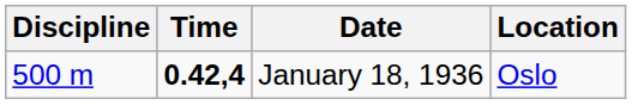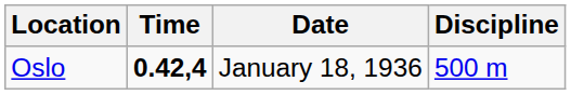 <table class='wikitable'>
 <tr>
-<th>Discipline</th>
+<th>Location</th>
 <th>Time</th>
 <th>Date</th>
-<th>Location</th>
+<th>Discipline</th>
 </tr>
 <tr>
-<td><a href='#'>500 m</a></td>
+<td align=left> <a href='#'>Oslo</a></td>
 <td><strong>0.42,4</strong></td>
 <td>January 18, 1936</td>
-<td align=left> <a href='#'>Oslo</a></td>
+<td><a href='#'>500 m</a></td>
 </tr>
 </table>
